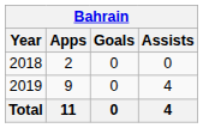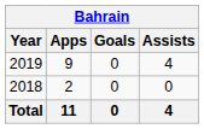 <table class="wikitable" style="text-align:center">
 <tr>
 <th colspan="4"><a href='#'>Bahrain</a></th>
 </tr>
 <tr>
 <th>Year</th>
 <th>Apps</th>
 <th>Goals</th>
 <th>Assists</th>
 </tr>
 <tr>
+<td>2019</td>
+<td>9</td>
+<td>0</td>
+<td>4</td>
+</tr>
+<tr>
 <td>2018</td>
 <td>2</td>
 <td>0</td>
 <td>0</td>
-</tr>
-<tr>
-<td>2019</td>
-<td>9</td>
-<td>0</td>
-<td>4</td>
 </tr>
 <tr>
 <th>Total</th>
 <th>11</th>
 <th>0</th>
 <th>4</th>
 </tr>
 </table>
